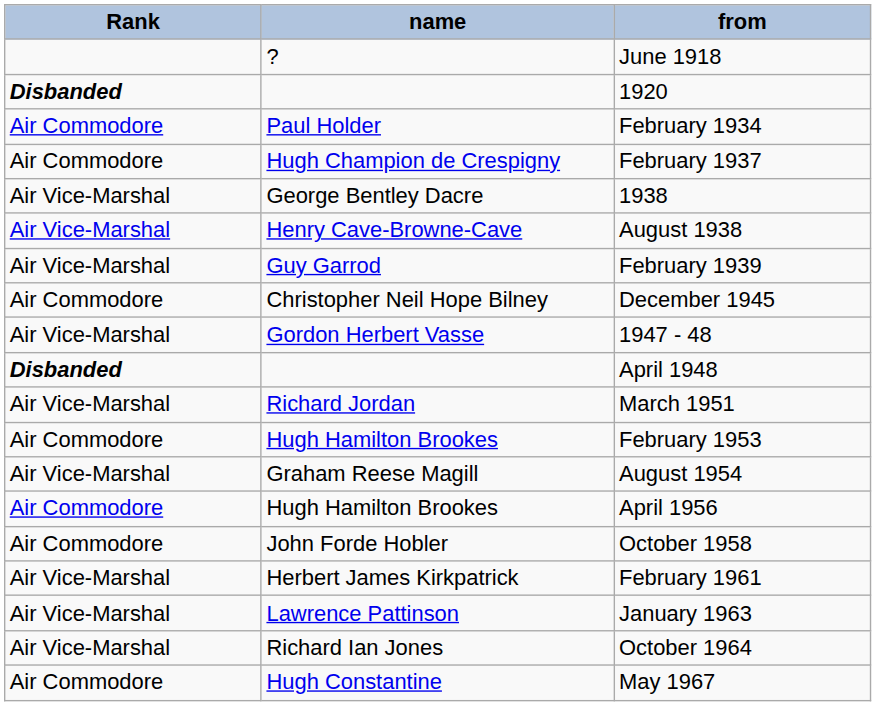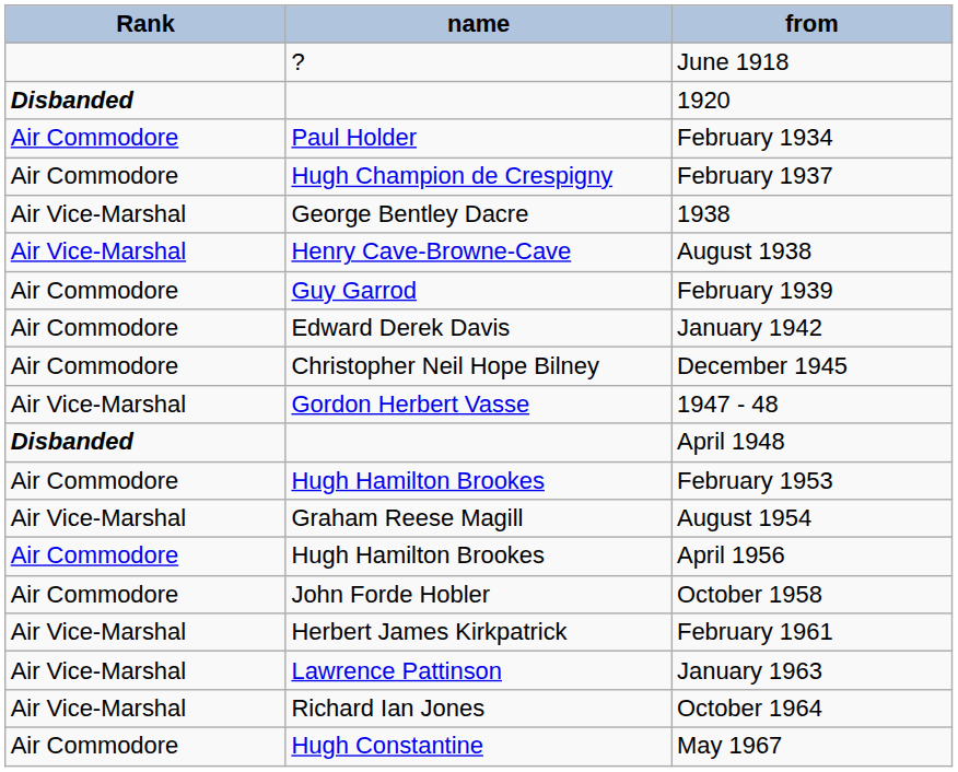 <table class="wikitable sortable">
 <tr style="vertical-align: top;">
 <th scope="col" style="width: 180px; background:#B0C4DE;">Rank</th>
 <th scope="col" style="width: 250px; background:#B0C4DE;">name</th>
 <th scope="col" style="width: 180px; background:#B0C4DE;">from</th>
 </tr>
 <tr style="vertical-align: top;">
 <td></td>
 <td>?</td>
 <td>June 1918</td>
 </tr>
 <tr style="vertical-align: top;">
 <td><strong><em>Disbanded</em></strong></td>
 <td></td>
 <td>1920</td>
 </tr>
 <tr style="vertical-align: top;">
 <td><a href='#'>Air Commodore</a></td>
 <td><a href='#'>Paul Holder</a></td>
 <td>February 1934</td>
 </tr>
 <tr style="vertical-align: top;">
 <td>Air Commodore</td>
 <td><a href='#'>Hugh Champion de Crespigny</a></td>
 <td>February 1937</td>
 </tr>
 <tr style="vertical-align: top;">
 <td>Air Vice-Marshal</td>
 <td>George Bentley Dacre</td>
 <td>1938</td>
 </tr>
 <tr style="vertical-align: top;">
 <td><a href='#'>Air Vice-Marshal</a></td>
 <td><a href='#'>Henry Cave-Browne-Cave</a></td>
 <td>August 1938</td>
 </tr>
 <tr style="vertical-align: top;">
-<td>Air Vice-Marshal</td>
+<td>Air Commodore</td>
 <td><a href='#'>Guy Garrod</a></td>
 <td>February 1939</td>
+</tr>
+<tr style="vertical-align: top;">
+<td>Air Commodore</td>
+<td>Edward Derek Davis</td>
+<td>January 1942</td>
 </tr>
 <tr style="vertical-align: top;">
 <td>Air Commodore</td>
 <td>Christopher Neil Hope Bilney</td>
 <td>December 1945</td>
 </tr>
 <tr style="vertical-align: top;">
 <td>Air Vice-Marshal</td>
 <td><a href='#'>Gordon Herbert Vasse</a></td>
 <td>1947 - 48</td>
 </tr>
 <tr style="vertical-align: top;">
 <td><strong><em>Disbanded</em></strong></td>
 <td></td>
 <td>April 1948</td>
-</tr>
-<tr style="vertical-align: top;">
-<td>Air Vice-Marshal</td>
-<td><a href='#'>Richard Jordan</a></td>
-<td>March 1951</td>
 </tr>
 <tr style="vertical-align: top;">
 <td>Air Commodore</td>
 <td><a href='#'>Hugh Hamilton Brookes</a></td>
 <td>February 1953</td>
 </tr>
 <tr style="vertical-align: top;">
 <td>Air Vice-Marshal</td>
 <td>Graham Reese Magill</td>
 <td>August 1954</td>
 </tr>
 <tr style="vertical-align: top;">
 <td><a href='#'>Air Commodore</a></td>
 <td>Hugh Hamilton Brookes</td>
 <td>April 1956</td>
 </tr>
 <tr style="vertical-align: top;">
 <td>Air Commodore</td>
 <td>John Forde Hobler</td>
 <td>October 1958</td>
 </tr>
 <tr style="vertical-align: top;">
 <td>Air Vice-Marshal</td>
 <td>Herbert James Kirkpatrick</td>
 <td>February 1961</td>
 </tr>
 <tr style="vertical-align: top;">
 <td>Air Vice-Marshal</td>
 <td><a href='#'>Lawrence Pattinson</a></td>
 <td>January 1963</td>
 </tr>
 <tr style="vertical-align: top;">
 <td>Air Vice-Marshal</td>
 <td>Richard Ian Jones</td>
 <td>October 1964</td>
 </tr>
 <tr style="vertical-align: top;">
 <td>Air Commodore</td>
 <td><a href='#'>Hugh Constantine</a></td>
 <td>May 1967</td>
 </tr>
 </table>
